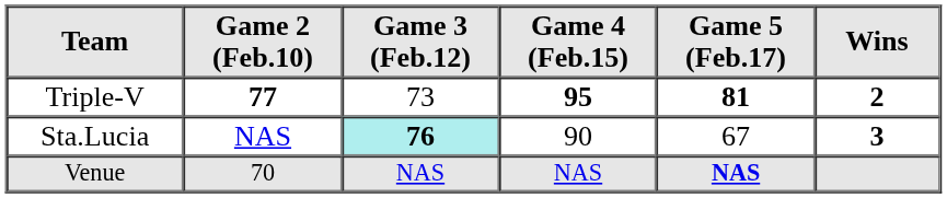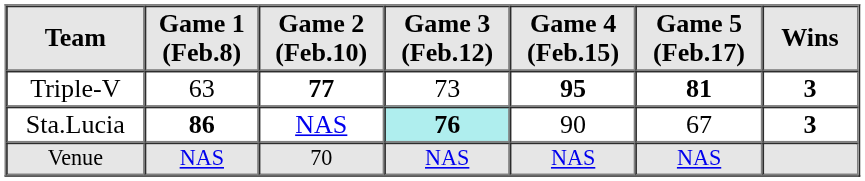 <table border=1 cellspacing=0 width=525 align=center>
 <tr style="text-align:center; background-color:#e6e6e6;">
 <th align=Center width=10%>Team</th>
+<th width=8%>Game 1 (Feb.8)</th>
 <th width=8%>Game 2 (Feb.10)</th>
 <th width=8%>Game 3 (Feb.12)</th>
 <th width=8%>Game 4 (Feb.15)</th>
 <th width=8%>Game 5 (Feb.17)</th>
 <th width=8%>Wins</th>
 </tr>
 <tr style="text-align:center;">
 <td align=center>Triple-V</td>
+<td>63</td>
 <td><strong>77</strong></td>
 <td>73</td>
 <td><strong>95</strong></td>
 <td><strong>81</strong></td>
-<td><strong>2</strong></td>
+<td><strong>3</strong></td>
 </tr>
 <tr style="text-align:center;">
 <td align=center>Sta.Lucia</td>
+<td><strong>86</strong></td>
 <td><a href='#'>NAS</a></td>
 <td style="background: paleturquoise;"><strong>76</strong></td>
 <td>90</td>
 <td>67</td>
 <td><strong>3</strong></td>
 </tr>
 <tr style="text-align:center; font-size: 85%; background-color:#e6e6e6;">
 <td align=center>Venue</td>
+<td><a href='#'>NAS</a></td>
 <td>70</td>
 <td><a href='#'>NAS</a></td>
 <td><a href='#'>NAS</a></td>
-<td><strong><a href='#'>NAS</a></strong></td>
+<td><a href='#'>NAS</a></td>
 <td></td>
 </tr>
 </table>
